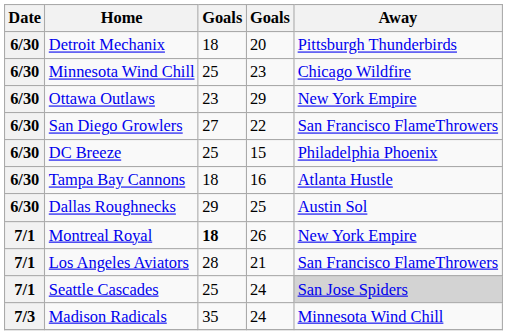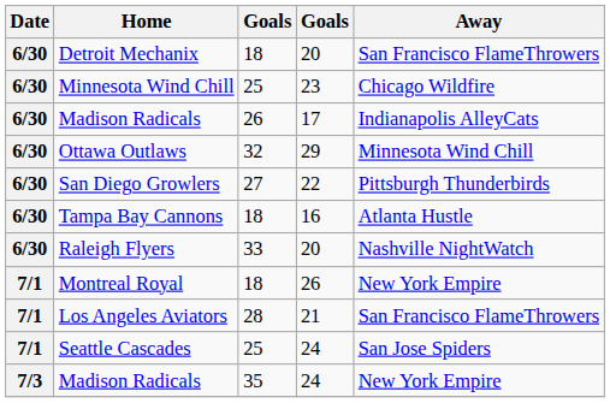 <table class="wikitable" style="font-size: 95%;">
 <tr>
 <th>Date</th>
 <th>Home</th>
 <th>Goals</th>
 <th>Goals</th>
 <th>Away</th>
 </tr>
 <tr>
 <th>6/30</th>
 <td><a href='#'>Detroit Mechanix</a></td>
 <td>18</td>
 <td>20</td>
-<td><a href='#'>Pittsburgh Thunderbirds</a></td>
+<td><a href='#'>San Francisco FlameThrowers</a></td>
 </tr>
 <tr>
 <th>6/30</th>
 <td><a href='#'>Minnesota Wind Chill</a></td>
 <td>25</td>
 <td>23</td>
 <td><a href='#'>Chicago Wildfire</a></td>
 </tr>
 <tr>
 <th>6/30</th>
+<td><a href='#'>Madison Radicals</a></td>
+<td>26</td>
+<td>17</td>
+<td><a href='#'>Indianapolis AlleyCats</a></td>
+</tr>
+<tr>
+<th>6/30</th>
 <td><a href='#'>Ottawa Outlaws</a></td>
-<td>23</td>
+<td>32</td>
 <td>29</td>
-<td><a href='#'>New York Empire</a></td>
+<td><a href='#'>Minnesota Wind Chill</a></td>
 </tr>
 <tr>
 <th>6/30</th>
 <td><a href='#'>San Diego Growlers</a></td>
 <td>27</td>
 <td>22</td>
-<td><a href='#'>San Francisco FlameThrowers</a></td>
-</tr>
-<tr>
-<th>6/30</th>
-<td><a href='#'>DC Breeze</a></td>
-<td>25</td>
-<td>15</td>
-<td><a href='#'>Philadelphia Phoenix</a></td>
+<td><a href='#'>Pittsburgh Thunderbirds</a></td>
 </tr>
 <tr>
 <th>6/30</th>
 <td><a href='#'>Tampa Bay Cannons</a></td>
 <td>18</td>
 <td>16</td>
 <td><a href='#'>Atlanta Hustle</a></td>
 </tr>
 <tr>
 <th>6/30</th>
-<td><a href='#'>Dallas Roughnecks</a></td>
-<td>29</td>
-<td>25</td>
-<td><a href='#'>Austin Sol</a></td>
+<td><a href='#'>Raleigh Flyers</a></td>
+<td>33</td>
+<td>20</td>
+<td><a href='#'>Nashville NightWatch</a></td>
 </tr>
 <tr>
 <th>7/1</th>
 <td><a href='#'>Montreal Royal</a></td>
-<td><strong>18</strong></td>
+<td>18</td>
 <td>26</td>
 <td><a href='#'>New York Empire</a></td>
 </tr>
 <tr>
 <th>7/1</th>
 <td><a href='#'>Los Angeles Aviators</a></td>
 <td>28</td>
 <td>21</td>
 <td><a href='#'>San Francisco FlameThrowers</a></td>
 </tr>
 <tr>
 <th>7/1</th>
 <td><a href='#'>Seattle Cascades</a></td>
 <td>25</td>
 <td>24</td>
-<td style="background: lightgrey;"><a href='#'>San Jose Spiders</a></td>
+<td><a href='#'>San Jose Spiders</a></td>
 </tr>
 <tr>
 <th>7/3</th>
 <td><a href='#'>Madison Radicals</a></td>
 <td>35</td>
 <td>24</td>
-<td><a href='#'>Minnesota Wind Chill</a></td>
+<td><a href='#'>New York Empire</a></td>
 </tr>
 <tr>
 </tr>
 </table>
